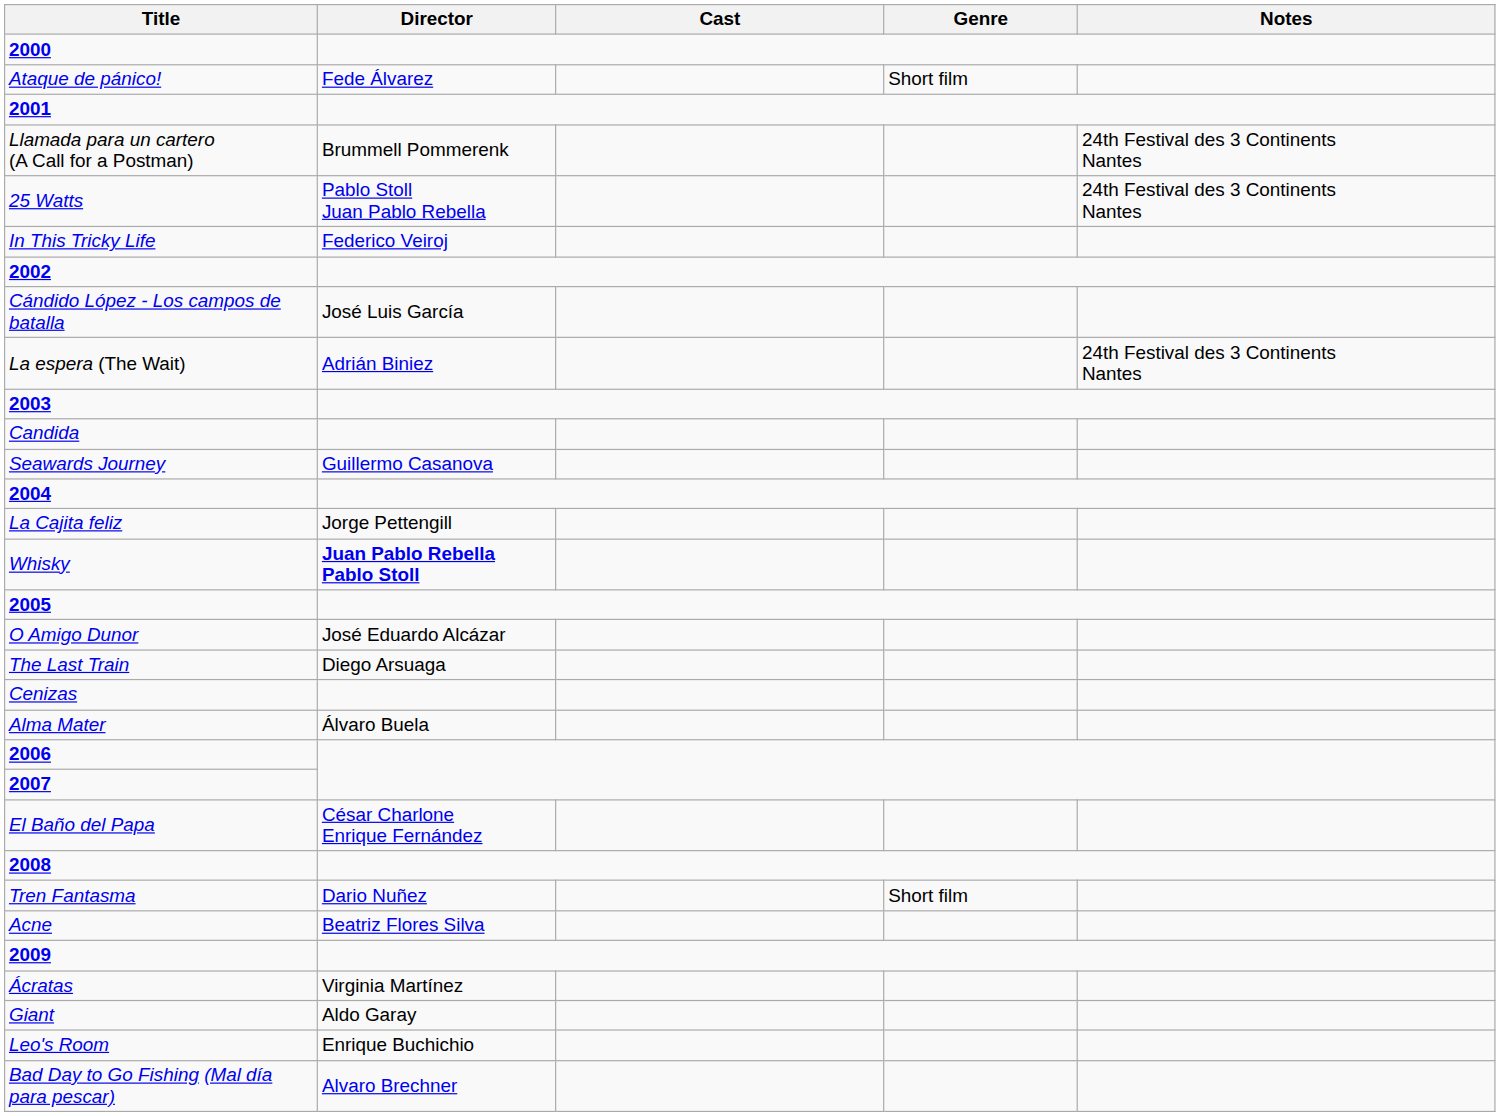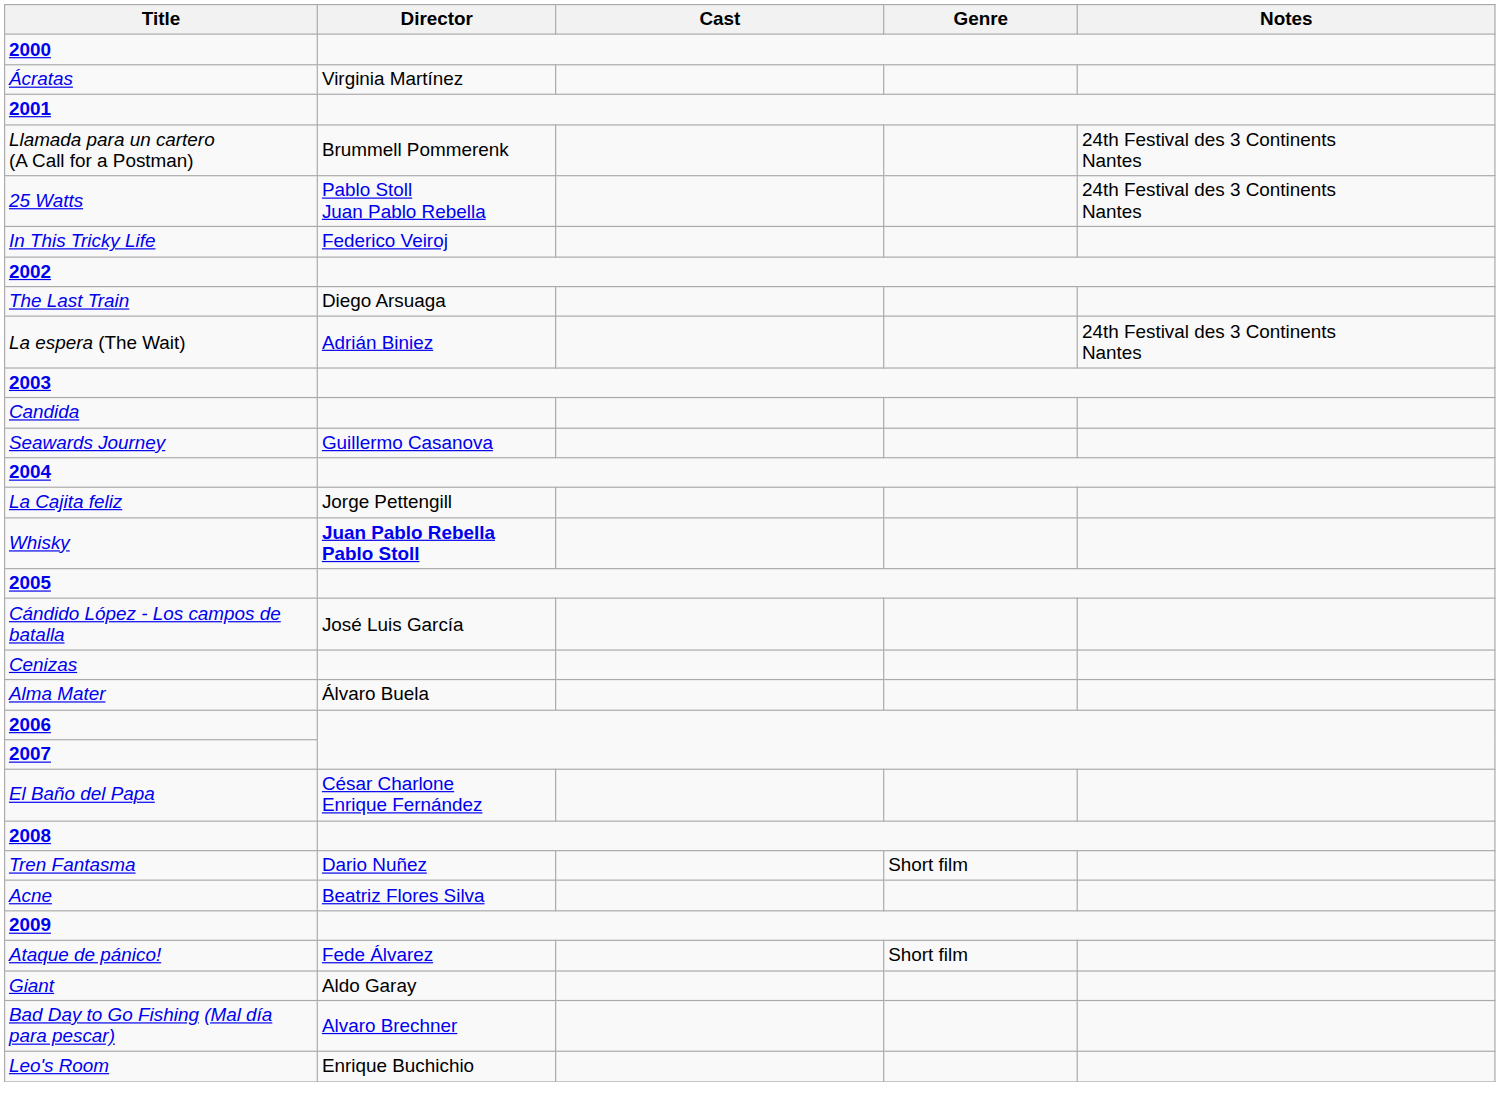 <table class="wikitable" style="width:100%;">
 <tr>
 <th style="width:21%;">Title</th>
 <th style="width:16%;">Director</th>
 <th style="width:22%;">Cast</th>
 <th style="width:13%;">Genre</th>
 <th style="width:28%;">Notes</th>
 </tr>
 <tr>
 <td><strong><a href='#'>2000</a></strong></td>
 </tr>
 <tr>
-<td><em><a href='#'>Ataque de pánico!</a></em></td>
-<td><a href='#'>Fede Álvarez</a></td>
+<td><em><a href='#'>Ácratas</a></em></td>
+<td>Virginia Martínez</td>
 <td></td>
-<td>Short film</td>
+<td></td>
 <td></td>
 </tr>
 <tr>
 <td><strong><a href='#'>2001</a></strong></td>
 </tr>
 <tr>
 <td><em>Llamada para un cartero</em><br>(A Call for a Postman)</td>
 <td>Brummell Pommerenk</td>
 <td></td>
 <td></td>
 <td>24th Festival des 3 Continents<br>Nantes</td>
 </tr>
 <tr>
 <td><em><a href='#'>25 Watts</a></em></td>
 <td><a href='#'>Pablo Stoll</a><br><a href='#'>Juan Pablo Rebella</a></td>
 <td></td>
 <td></td>
 <td>24th Festival des 3 Continents<br>Nantes</td>
 </tr>
 <tr>
 <td><em><a href='#'>In This Tricky Life</a></em></td>
 <td><a href='#'>Federico Veiroj</a></td>
 <td></td>
 <td></td>
 <td></td>
 </tr>
 <tr>
 <td><strong><a href='#'>2002</a></strong></td>
 </tr>
 <tr>
-<td><em><a href='#'>Cándido López - Los campos de batalla</a></em></td>
-<td>José Luis García</td>
+<td><em><a href='#'>The Last Train</a></em></td>
+<td>Diego Arsuaga</td>
 <td></td>
 <td></td>
 <td></td>
 </tr>
 <tr>
 <td><em>La espera</em> (The Wait)</td>
 <td><a href='#'>Adrián Biniez</a></td>
 <td></td>
 <td></td>
 <td>24th Festival des 3 Continents<br>Nantes</td>
 </tr>
 <tr>
 <td><strong><a href='#'>2003</a></strong></td>
 </tr>
 <tr>
 <td><em><a href='#'>Candida</a></em></td>
 <td></td>
 <td></td>
 <td></td>
 <td></td>
 </tr>
 <tr>
 <td><em><a href='#'>Seawards Journey</a></em></td>
 <td><a href='#'>Guillermo Casanova</a></td>
 <td></td>
 <td></td>
 <td></td>
 </tr>
 <tr>
 <td><strong><a href='#'>2004</a></strong></td>
 </tr>
 <tr>
 <td><em><a href='#'>La Cajita feliz</a></em></td>
 <td>Jorge Pettengill</td>
 <td></td>
 <td></td>
 <td></td>
 </tr>
 <tr>
 <td><em><a href='#'>Whisky</a></em></td>
 <td><strong><a href='#'>Juan Pablo Rebella</a><br><a href='#'>Pablo Stoll</a></strong></td>
 <td></td>
 <td></td>
 <td></td>
 </tr>
 <tr>
 <td><strong><a href='#'>2005</a></strong></td>
 </tr>
 <tr>
-<td><em><a href='#'>O Amigo Dunor</a></em></td>
-<td>José Eduardo Alcázar</td>
-<td></td>
-<td></td>
-<td></td>
-</tr>
-<tr>
-<td><em><a href='#'>The Last Train</a></em></td>
-<td>Diego Arsuaga</td>
+<td><em><a href='#'>Cándido López - Los campos de batalla</a></em></td>
+<td>José Luis García</td>
 <td></td>
 <td></td>
 <td></td>
 </tr>
 <tr>
 <td><em><a href='#'>Cenizas</a></em></td>
 <td></td>
 <td></td>
 <td></td>
 <td></td>
 </tr>
 <tr>
 <td><em><a href='#'>Alma Mater</a></em></td>
 <td>Álvaro Buela</td>
 <td></td>
 <td></td>
 <td></td>
 </tr>
 <tr>
 <td><strong><a href='#'>2006</a></strong></td>
 </tr>
 <tr>
 <td><strong><a href='#'>2007</a></strong></td>
 </tr>
 <tr>
 <td><em><a href='#'>El Baño del Papa</a></em></td>
 <td><a href='#'>César Charlone</a><br><a href='#'>Enrique Fernández</a></td>
 <td></td>
 <td></td>
 <td></td>
 </tr>
 <tr>
 <td><strong><a href='#'>2008</a></strong></td>
 </tr>
 <tr>
 <td><em><a href='#'>Tren Fantasma</a></em></td>
 <td><a href='#'>Dario Nuñez</a></td>
 <td></td>
 <td>Short film</td>
 <td></td>
 </tr>
 <tr>
 <td><em><a href='#'>Acne</a></em></td>
 <td><a href='#'>Beatriz Flores Silva</a></td>
 <td></td>
 <td></td>
 <td></td>
 </tr>
 <tr>
 <td><strong><a href='#'>2009</a></strong></td>
 </tr>
 <tr>
-<td><em><a href='#'>Ácratas</a></em></td>
-<td>Virginia Martínez</td>
+<td><em><a href='#'>Ataque de pánico!</a></em></td>
+<td><a href='#'>Fede Álvarez</a></td>
+<td></td>
+<td>Short film</td>
+<td></td>
+</tr>
+<tr>
+<td><em><a href='#'>Giant</a></em></td>
+<td>Aldo Garay</td>
 <td></td>
 <td></td>
 <td></td>
 </tr>
 <tr>
-<td><em><a href='#'>Giant</a></em></td>
-<td>Aldo Garay</td>
+<td><em><a href='#'>Bad Day to Go Fishing</a> <a href='#'>(Mal día para pescar)</a></em></td>
+<td><a href='#'>Alvaro Brechner</a></td>
 <td></td>
 <td></td>
 <td></td>
 </tr>
 <tr>
 <td><em><a href='#'>Leo's Room</a></em></td>
 <td>Enrique Buchichio</td>
 <td></td>
 <td></td>
 <td></td>
 </tr>
-<tr>
-<td><em><a href='#'>Bad Day to Go Fishing</a> <a href='#'>(Mal día para pescar)</a></em></td>
-<td><a href='#'>Alvaro Brechner</a></td>
-<td></td>
-<td></td>
-<td></td>
-</tr>
 </table>
